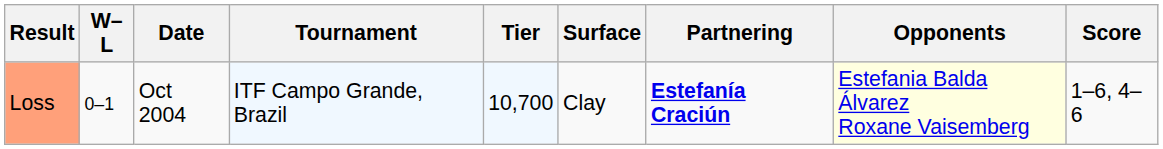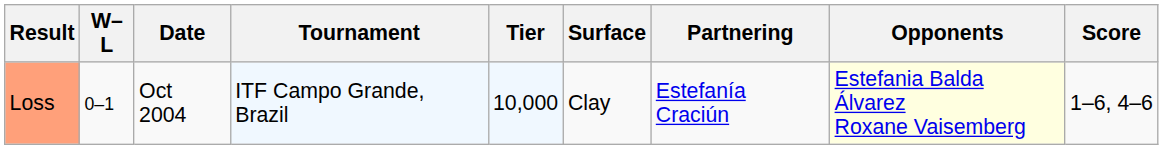 <table class="sortable wikitable">
 <tr>
 <th>Result</th>
 <th class="unsortable">W–L</th>
 <th>Date</th>
 <th>Tournament</th>
 <th>Tier</th>
 <th>Surface</th>
 <th>Partnering</th>
 <th>Opponents</th>
 <th class="unsortable">Score</th>
 </tr>
 <tr>
 <td style="background:#ffa07a;">Loss</td>
 <td><small>0–1</small></td>
 <td>Oct 2004</td>
 <td style="background:#f0f8ff;">ITF Campo Grande, Brazil</td>
-<td style="background:#f0f8ff;">10,700</td>
+<td style="background:#f0f8ff;">10,000</td>
 <td>Clay</td>
-<td><strong> <a href='#'>Estefanía Craciún</a></strong></td>
+<td> <a href='#'>Estefanía Craciún</a></td>
 <td style="background: lightyellow;"> <a href='#'>Estefania Balda Álvarez</a> <br>  <a href='#'>Roxane Vaisemberg</a></td>
 <td>1–6, 4–6</td>
 </tr>
 </table>
